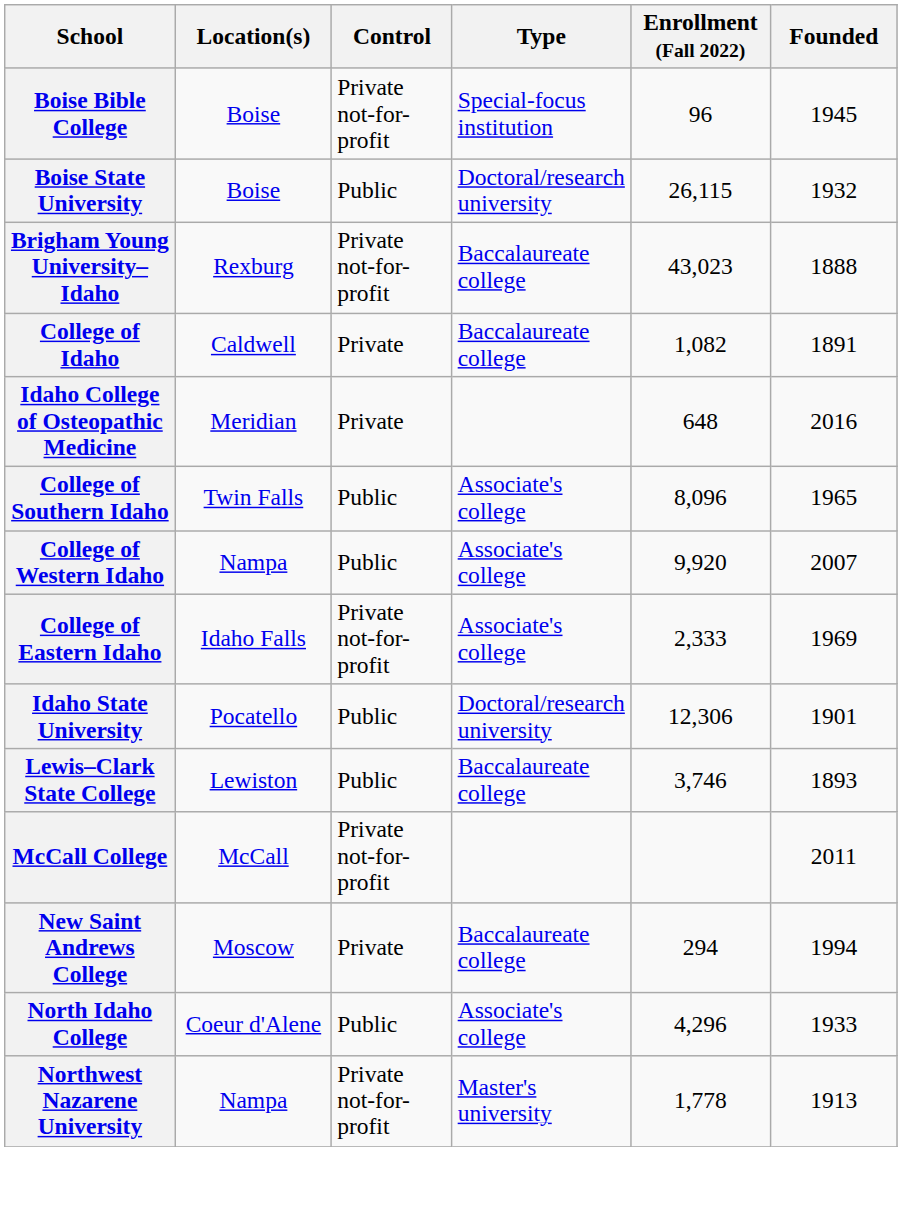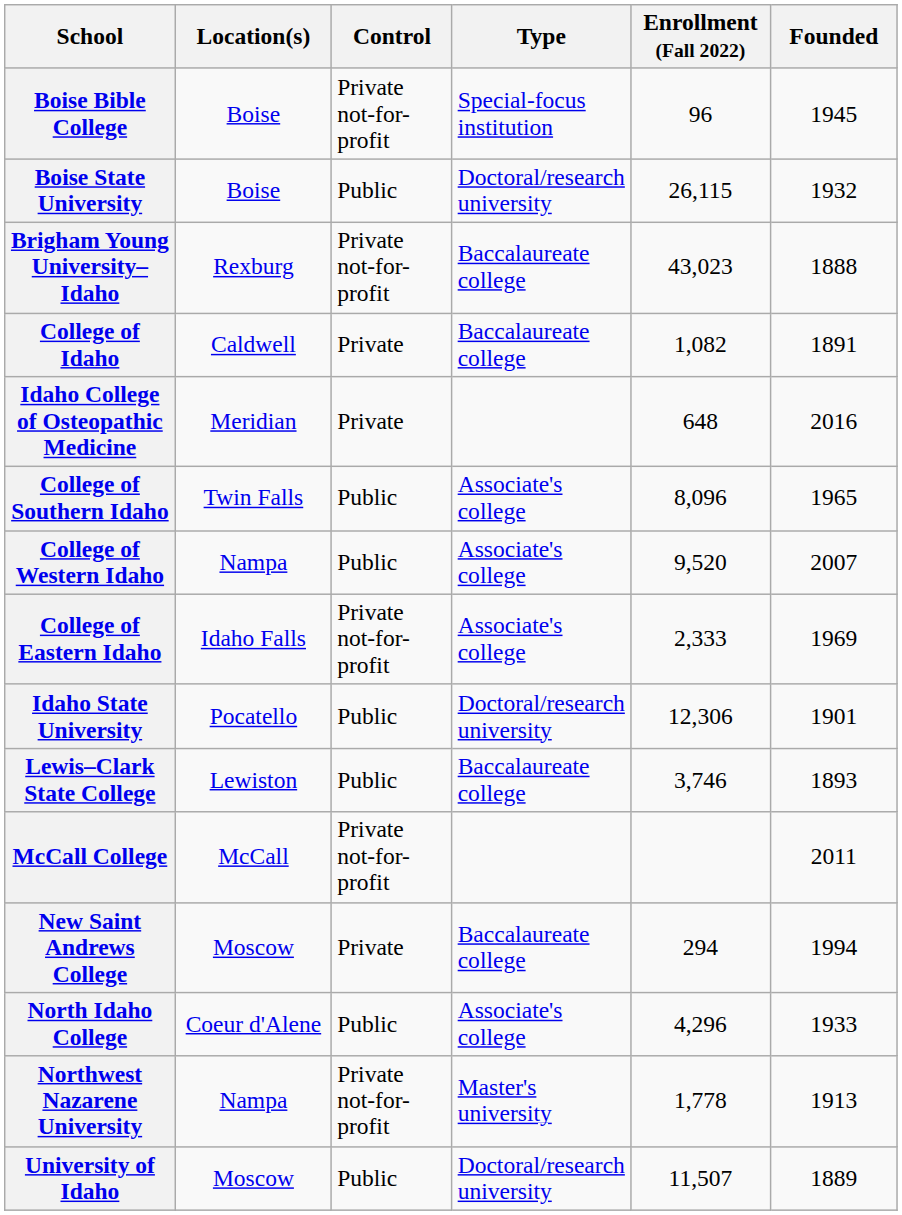 <table class="wikitable sortable" style="text-align:left;">
 <tr>
 <th scope="col" style="width:140px;">School</th>
 <th scope="col" style="width:125px;">Location(s)</th>
 <th scope="col" style="width:100px;">Control</th>
 <th scope="col" style="width:100px;">Type</th>
 <th scope="col" style="width:100px;">Enrollment<br><small>(Fall 2022)</small></th>
 <th scope="col" style="width:100px;">Founded</th>
 </tr>
 <tr>
 <th scope="row"><a href='#'>Boise Bible College</a></th>
 <td style="text-align:center;"><a href='#'>Boise</a></td>
 <td>Private not-for-profit</td>
 <td><a href='#'>Special-focus institution</a></td>
 <td style="text-align:center;">96</td>
 <td style="text-align:center;">1945</td>
 </tr>
 <tr>
 <th scope="row"><a href='#'>Boise State University</a></th>
 <td style="text-align:center;"><a href='#'>Boise</a></td>
 <td>Public</td>
 <td><a href='#'>Doctoral/research university</a></td>
 <td style="text-align:center;">26,115</td>
 <td style="text-align:center;">1932</td>
 </tr>
 <tr>
 <th scope="row"><a href='#'>Brigham Young University–Idaho</a></th>
 <td style="text-align:center;"><a href='#'>Rexburg</a></td>
 <td>Private not-for-profit</td>
 <td><a href='#'>Baccalaureate college</a></td>
 <td style="text-align:center;">43,023</td>
 <td style="text-align:center;">1888</td>
 </tr>
 <tr>
 <th scope="row"><a href='#'>College of Idaho</a></th>
 <td style="text-align:center;"><a href='#'>Caldwell</a></td>
 <td>Private</td>
 <td><a href='#'>Baccalaureate college</a></td>
 <td style="text-align:center;">1,082</td>
 <td style="text-align:center;">1891</td>
 </tr>
 <tr>
 <th scope="row"><a href='#'>Idaho College of Osteopathic Medicine</a></th>
 <td style="text-align:center;"><a href='#'>Meridian</a></td>
 <td>Private</td>
 <td></td>
 <td style="text-align:center;">648 </td>
 <td style="text-align:center;">2016</td>
 </tr>
 <tr>
 <th scope="row"><a href='#'>College of Southern Idaho</a></th>
 <td style="text-align:center;"><a href='#'>Twin Falls</a></td>
 <td>Public</td>
 <td><a href='#'>Associate's college</a></td>
 <td style="text-align:center;">8,096</td>
 <td style="text-align:center;">1965</td>
 </tr>
 <tr>
 <th scope="row"><a href='#'>College of Western Idaho</a></th>
 <td style="text-align:center;"><a href='#'>Nampa</a></td>
 <td>Public</td>
 <td><a href='#'>Associate's college</a></td>
-<td style="text-align:center;">9,920</td>
+<td style="text-align:center;">9,520</td>
 <td style="text-align:center;">2007</td>
 </tr>
 <tr>
 <th scope="row"><a href='#'>College of Eastern Idaho</a></th>
 <td style="text-align:center;"><a href='#'>Idaho Falls</a></td>
 <td>Private not-for-profit</td>
 <td><a href='#'>Associate's college</a></td>
 <td style="text-align:center;">2,333</td>
 <td style="text-align:center;">1969</td>
 </tr>
 <tr>
 <th scope="row"><a href='#'>Idaho State University</a></th>
 <td style="text-align:center;"><a href='#'>Pocatello</a></td>
 <td>Public</td>
 <td><a href='#'>Doctoral/research university</a></td>
 <td style="text-align:center;">12,306</td>
 <td style="text-align:center;">1901</td>
 </tr>
 <tr>
 <th scope="row"><a href='#'>Lewis–Clark State College</a></th>
 <td style="text-align:center;"><a href='#'>Lewiston</a></td>
 <td>Public</td>
 <td><a href='#'>Baccalaureate college</a></td>
 <td style="text-align:center;">3,746</td>
 <td style="text-align:center;">1893</td>
 </tr>
 <tr>
 <th scope="row"><a href='#'>McCall College</a></th>
 <td style="text-align:center;"><a href='#'>McCall</a></td>
 <td>Private not-for-profit</td>
 <td></td>
 <td style="text-align:center;"></td>
 <td style="text-align:center;">2011</td>
 </tr>
 <tr>
 <th scope="row"><a href='#'>New Saint Andrews College</a></th>
 <td style="text-align:center;"><a href='#'>Moscow</a></td>
 <td>Private</td>
 <td><a href='#'>Baccalaureate college</a></td>
 <td style="text-align:center;">294</td>
 <td style="text-align:center;">1994</td>
 </tr>
 <tr>
 <th scope="row"><a href='#'>North Idaho College</a></th>
 <td style="text-align:center;"><a href='#'>Coeur d'Alene</a></td>
 <td>Public</td>
 <td><a href='#'>Associate's college</a></td>
 <td style="text-align:center;">4,296</td>
 <td style="text-align:center;">1933</td>
 </tr>
 <tr>
 <th scope="row"><a href='#'>Northwest Nazarene University</a></th>
 <td style="text-align:center;"><a href='#'>Nampa</a></td>
 <td>Private not-for-profit</td>
 <td><a href='#'>Master's university</a></td>
 <td style="text-align:center;">1,778</td>
 <td style="text-align:center;">1913</td>
 </tr>
+<tr>
+<th scope="row"><a href='#'>University of Idaho</a></th>
+<td style="text-align:center;"><a href='#'>Moscow</a></td>
+<td>Public</td>
+<td><a href='#'>Doctoral/research university</a></td>
+<td style="text-align:center;">11,507</td>
+<td style="text-align:center;">1889</td>
+</tr>
 </table>
